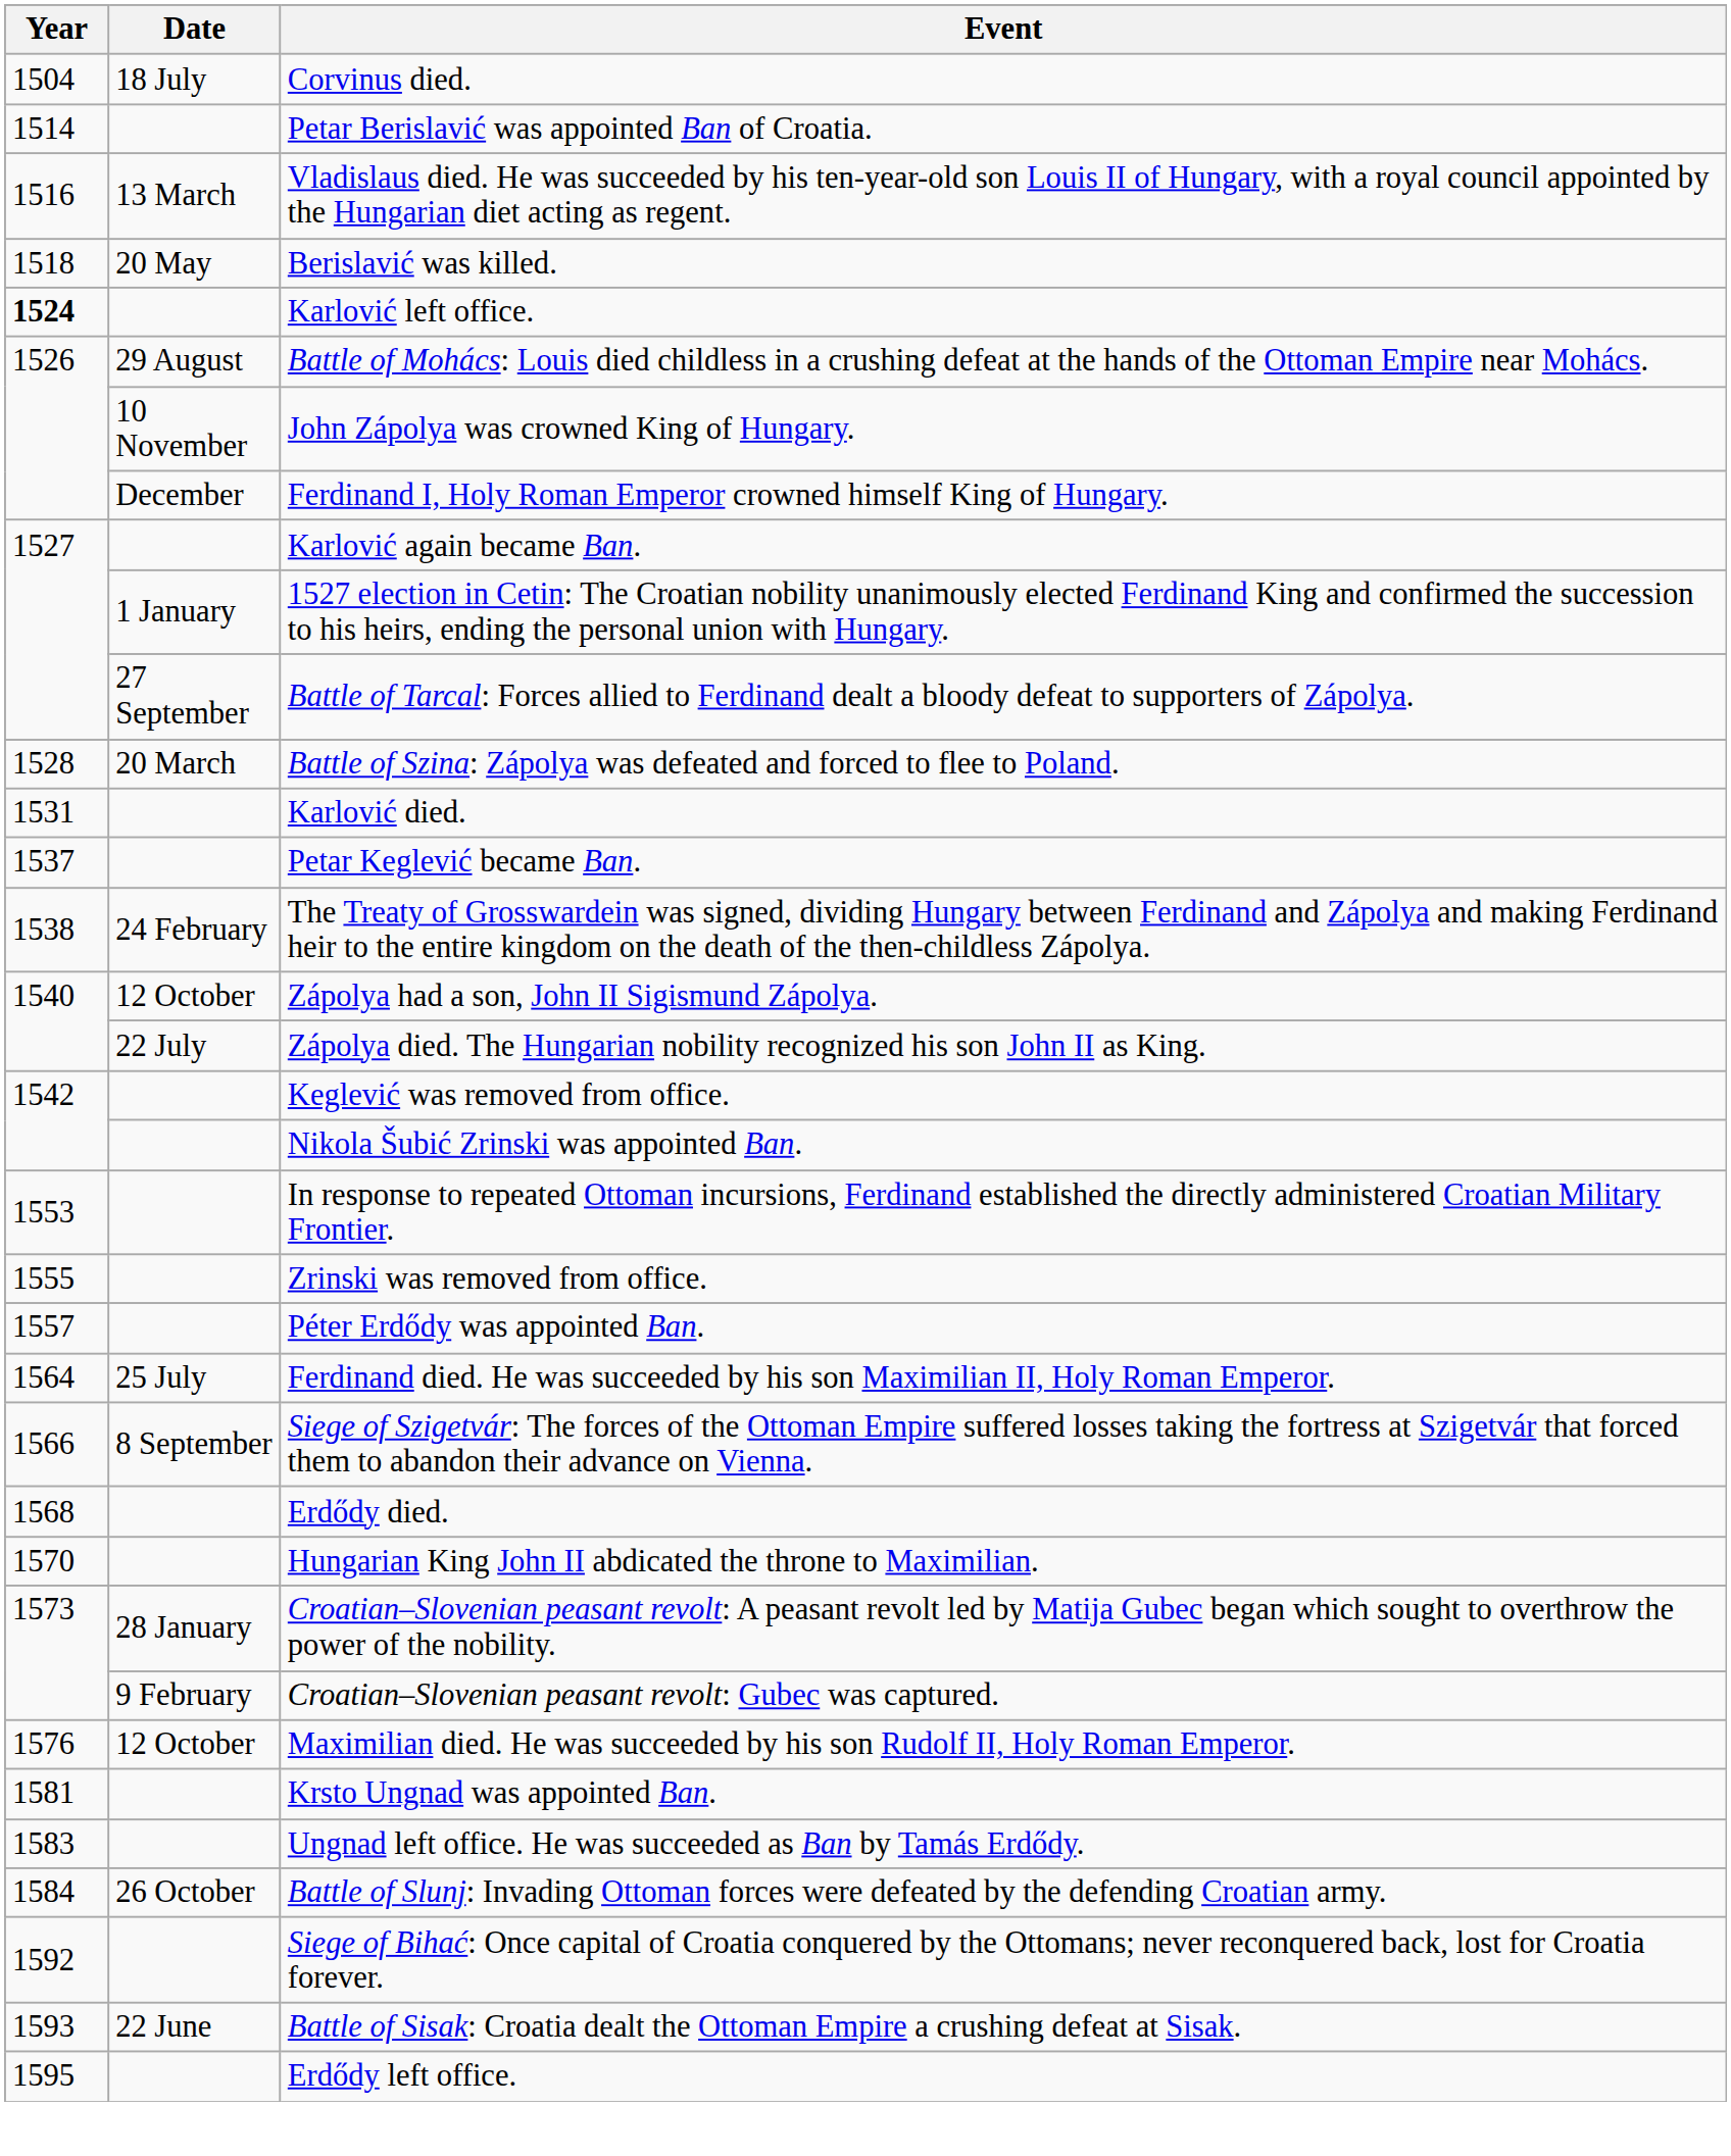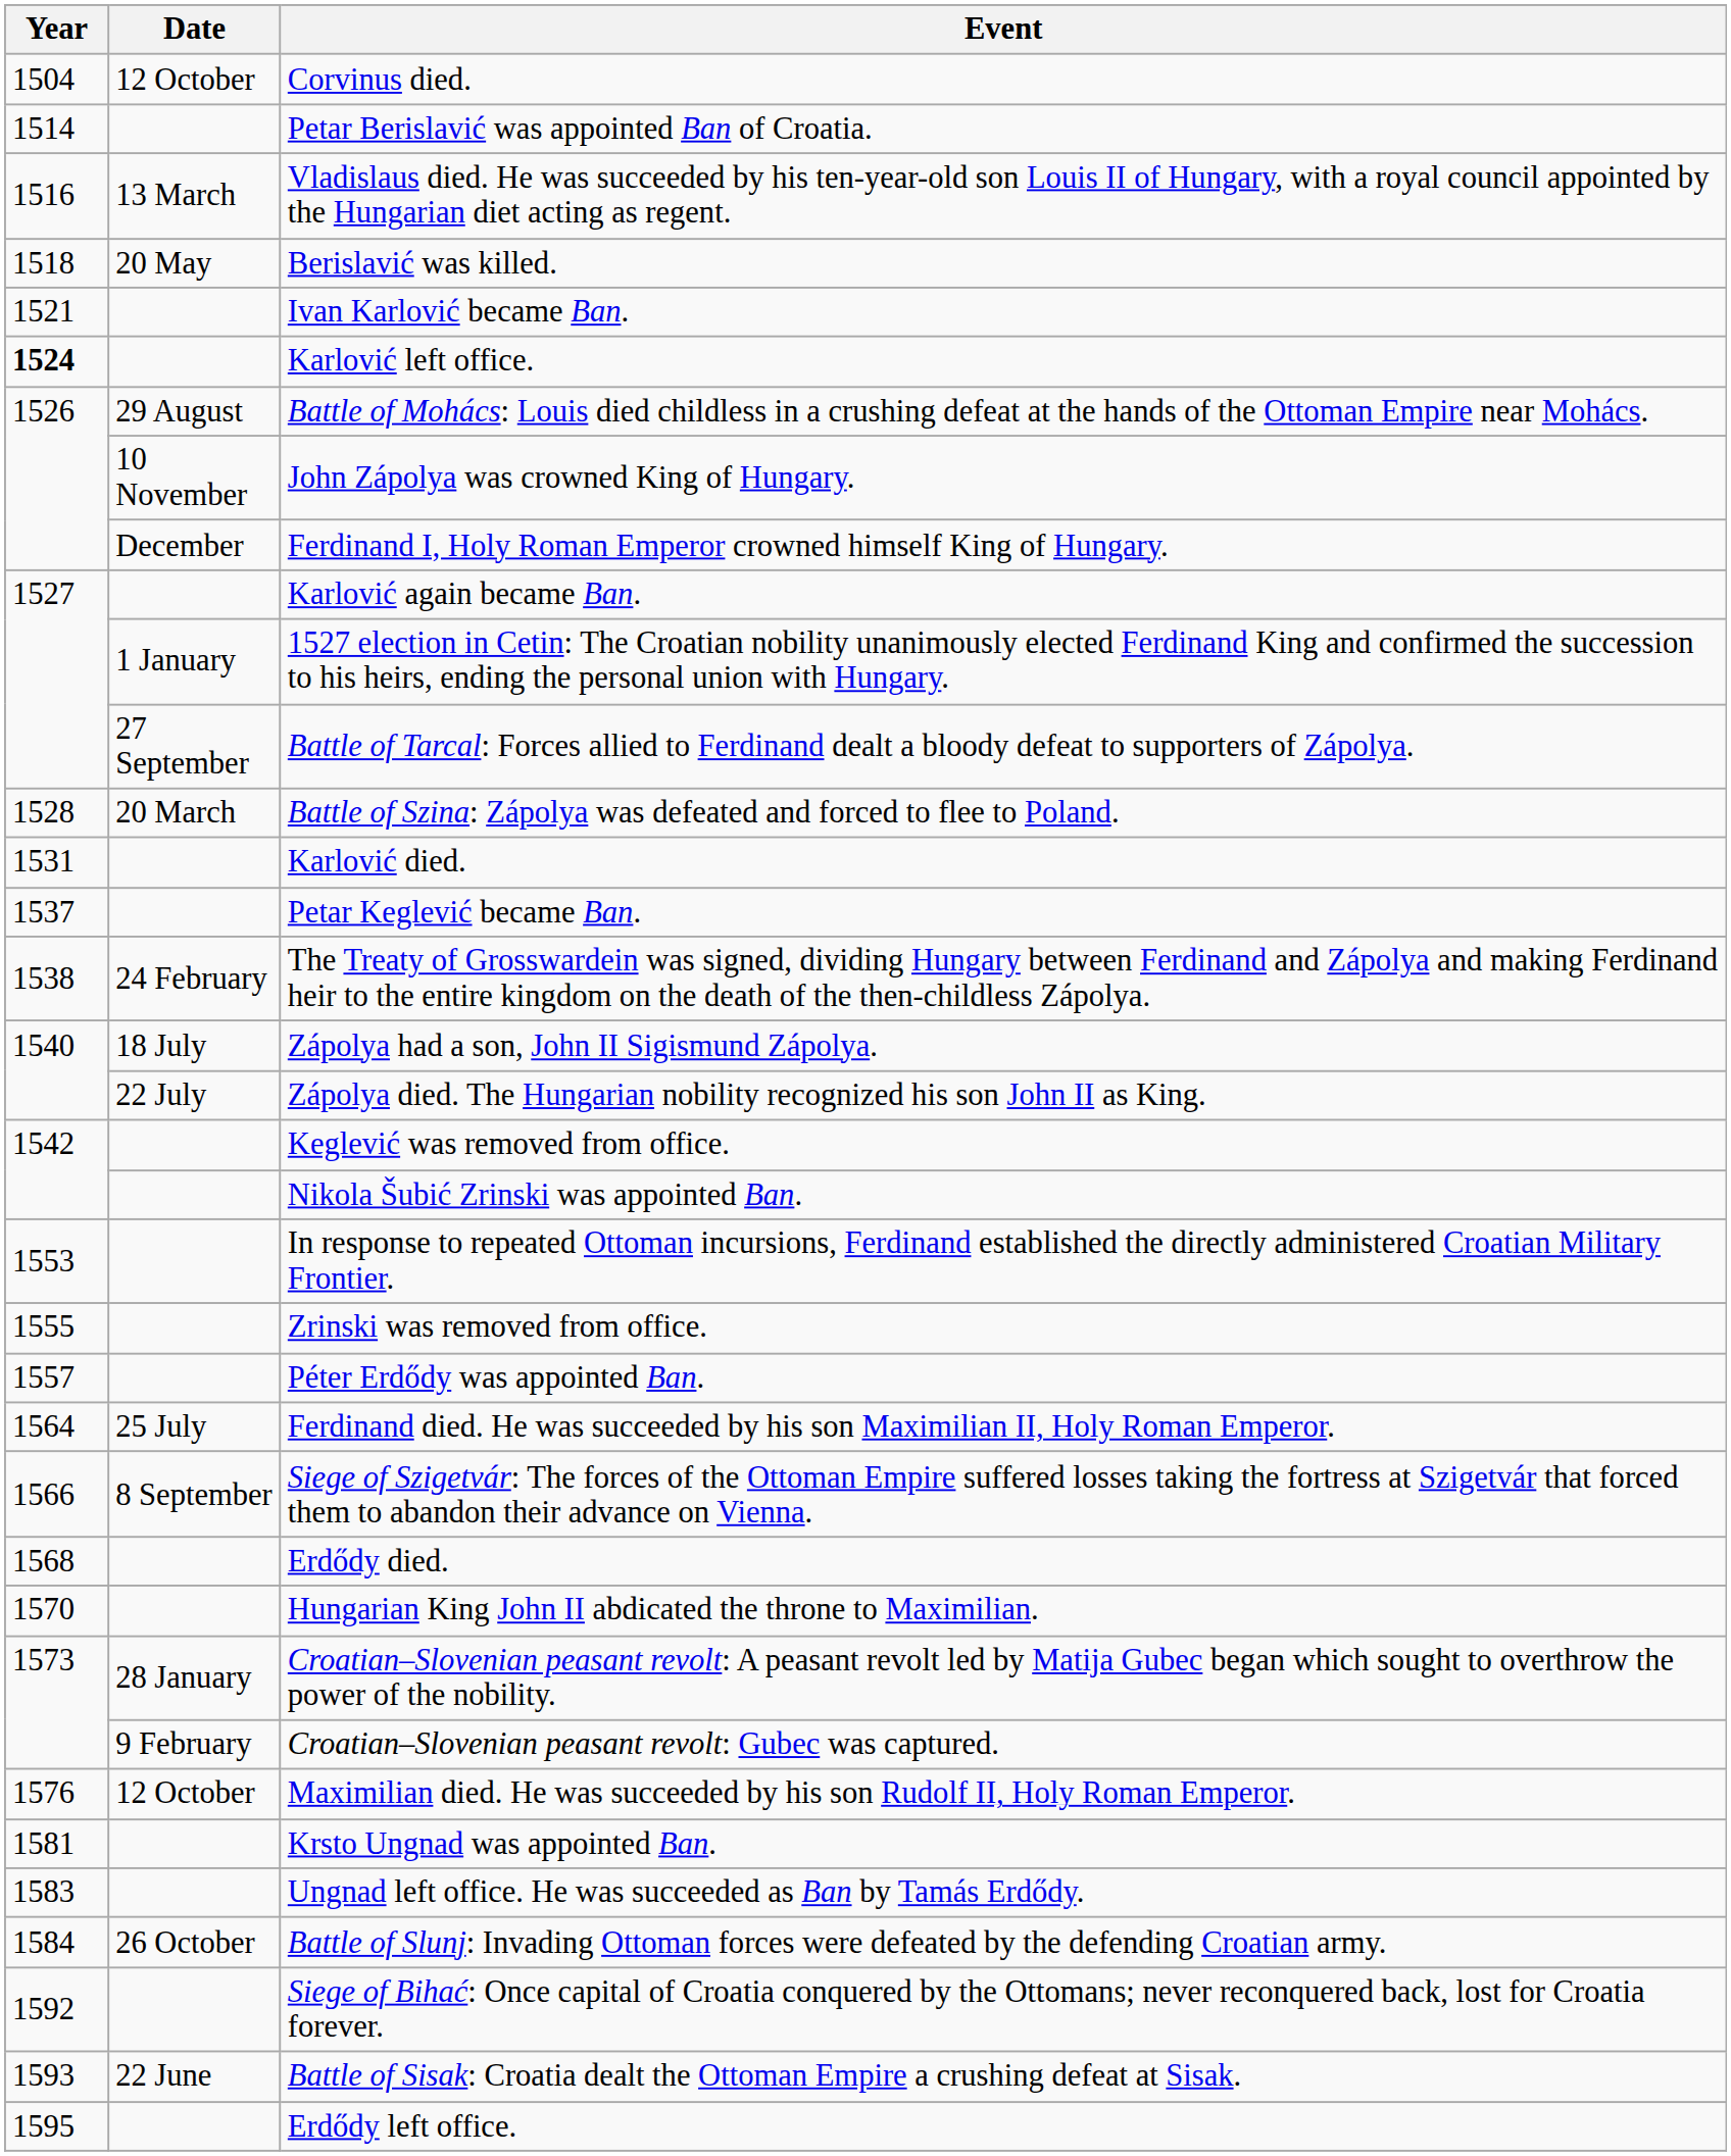 <table class="wikitable" width="100%">
 <tr>
 <th style="width:6%">Year</th>
 <th style="width:10%">Date</th>
 <th>Event</th>
 </tr>
 <tr>
 <td>1504</td>
-<td>18 July</td>
+<td>12 October</td>
 <td><a href='#'>Corvinus</a> died.</td>
 </tr>
 <tr>
 <td>1514</td>
 <td></td>
 <td><a href='#'>Petar Berislavić</a> was appointed <em><a href='#'>Ban</a></em> of Croatia.</td>
 </tr>
 <tr>
 <td>1516</td>
 <td>13 March</td>
 <td><a href='#'>Vladislaus</a> died.  He was succeeded by his ten-year-old son <a href='#'>Louis II of Hungary</a>, with a royal council appointed by the <a href='#'>Hungarian</a> diet acting as regent.</td>
 </tr>
 <tr>
 <td>1518</td>
 <td>20 May</td>
 <td><a href='#'>Berislavić</a> was killed.</td>
+</tr>
+<tr>
+<td>1521</td>
+<td></td>
+<td><a href='#'>Ivan Karlović</a> became <em><a href='#'>Ban</a></em>.</td>
 </tr>
 <tr>
 <td><strong>1524</strong></td>
 <td></td>
 <td><a href='#'>Karlović</a> left office.</td>
 </tr>
 <tr>
 <td rowspan="3" valign="top">1526</td>
 <td>29 August</td>
 <td><em><a href='#'>Battle of Mohács</a></em>: <a href='#'>Louis</a> died childless in a crushing defeat at the hands of the <a href='#'>Ottoman Empire</a> near <a href='#'>Mohács</a>.</td>
 </tr>
 <tr>
 <td>10 November</td>
 <td><a href='#'>John Zápolya</a> was crowned King of <a href='#'>Hungary</a>.</td>
 </tr>
 <tr>
 <td>December</td>
 <td><a href='#'>Ferdinand I, Holy Roman Emperor</a> crowned himself King of <a href='#'>Hungary</a>.</td>
 </tr>
 <tr>
 <td rowspan="3" valign="top">1527</td>
 <td></td>
 <td><a href='#'>Karlović</a> again became <em><a href='#'>Ban</a></em>.</td>
 </tr>
 <tr>
 <td>1 January</td>
 <td><a href='#'>1527 election in Cetin</a>: The Croatian nobility unanimously elected <a href='#'>Ferdinand</a> King and confirmed the succession to his heirs, ending the personal union with <a href='#'>Hungary</a>.</td>
 </tr>
 <tr>
 <td>27 September</td>
 <td><em><a href='#'>Battle of Tarcal</a></em>: Forces allied to <a href='#'>Ferdinand</a> dealt a bloody defeat to supporters of <a href='#'>Zápolya</a>.</td>
 </tr>
 <tr>
 <td>1528</td>
 <td>20 March</td>
 <td><em><a href='#'>Battle of Szina</a></em>: <a href='#'>Zápolya</a> was defeated and forced to flee to <a href='#'>Poland</a>.</td>
 </tr>
 <tr>
 <td>1531</td>
 <td></td>
 <td><a href='#'>Karlović</a> died.</td>
 </tr>
 <tr>
 <td>1537</td>
 <td></td>
 <td><a href='#'>Petar Keglević</a> became <em><a href='#'>Ban</a></em>.</td>
 </tr>
 <tr>
 <td>1538</td>
 <td>24 February</td>
 <td>The <a href='#'>Treaty of Grosswardein</a> was signed, dividing <a href='#'>Hungary</a> between <a href='#'>Ferdinand</a> and <a href='#'>Zápolya</a> and making Ferdinand heir to the entire kingdom on the death of the then-childless Zápolya.</td>
 </tr>
 <tr>
 <td rowspan="2" valign="top">1540</td>
-<td>12 October</td>
+<td>18 July</td>
 <td><a href='#'>Zápolya</a> had a son, <a href='#'>John II Sigismund Zápolya</a>.</td>
 </tr>
 <tr>
 <td>22 July</td>
 <td><a href='#'>Zápolya</a> died.  The <a href='#'>Hungarian</a> nobility recognized his son <a href='#'>John II</a> as King.</td>
 </tr>
 <tr>
 <td rowspan="2" valign="top">1542</td>
 <td></td>
 <td><a href='#'>Keglević</a> was removed from office.</td>
 </tr>
 <tr>
 <td></td>
 <td><a href='#'>Nikola Šubić Zrinski</a> was appointed <em><a href='#'>Ban</a></em>.</td>
 </tr>
 <tr>
 <td>1553</td>
 <td></td>
 <td>In response to repeated <a href='#'>Ottoman</a> incursions, <a href='#'>Ferdinand</a> established the directly administered <a href='#'>Croatian Military Frontier</a>.</td>
 </tr>
 <tr>
 <td>1555</td>
 <td></td>
 <td><a href='#'>Zrinski</a> was removed from office.</td>
 </tr>
 <tr>
 <td>1557</td>
 <td></td>
 <td><a href='#'>Péter Erdődy</a> was appointed <em><a href='#'>Ban</a></em>.</td>
 </tr>
 <tr>
 <td>1564</td>
 <td>25 July</td>
 <td><a href='#'>Ferdinand</a> died.  He was succeeded by his son <a href='#'>Maximilian II, Holy Roman Emperor</a>.</td>
 </tr>
 <tr>
 <td>1566</td>
 <td>8 September</td>
 <td><em><a href='#'>Siege of Szigetvár</a></em>: The forces of the <a href='#'>Ottoman Empire</a> suffered losses taking the fortress at <a href='#'>Szigetvár</a> that forced them to abandon their advance on <a href='#'>Vienna</a>.</td>
 </tr>
 <tr>
 <td>1568</td>
 <td></td>
 <td><a href='#'>Erdődy</a> died.</td>
 </tr>
 <tr>
 <td>1570</td>
 <td></td>
 <td><a href='#'>Hungarian</a> King <a href='#'>John II</a> abdicated the throne to <a href='#'>Maximilian</a>.</td>
 </tr>
 <tr>
 <td rowspan="2" valign="top">1573</td>
 <td>28 January</td>
 <td><em><a href='#'>Croatian–Slovenian peasant revolt</a></em>: A peasant revolt led by <a href='#'>Matija Gubec</a> began which sought to overthrow the power of the nobility.</td>
 </tr>
 <tr>
 <td>9 February</td>
 <td><em>Croatian–Slovenian peasant revolt</em>: <a href='#'>Gubec</a> was captured.</td>
 </tr>
 <tr>
 <td>1576</td>
 <td>12 October</td>
 <td><a href='#'>Maximilian</a> died.  He was succeeded by his son <a href='#'>Rudolf II, Holy Roman Emperor</a>.</td>
 </tr>
 <tr>
 <td>1581</td>
 <td></td>
 <td><a href='#'>Krsto Ungnad</a> was appointed <em><a href='#'>Ban</a></em>.</td>
 </tr>
 <tr>
 <td>1583</td>
 <td></td>
 <td><a href='#'>Ungnad</a> left office.  He was succeeded as <em><a href='#'>Ban</a></em> by <a href='#'>Tamás Erdődy</a>.</td>
 </tr>
 <tr>
 <td>1584</td>
 <td>26 October</td>
 <td><em><a href='#'>Battle of Slunj</a></em>: Invading <a href='#'>Ottoman</a> forces were defeated by the defending <a href='#'>Croatian</a> army.</td>
 </tr>
 <tr>
 <td>1592</td>
 <td></td>
 <td><em><a href='#'>Siege of Bihać</a></em>: Once capital of Croatia conquered by the Ottomans; never reconquered back, lost for Croatia forever.</td>
 </tr>
 <tr>
 <td>1593</td>
 <td>22 June</td>
 <td><em><a href='#'>Battle of Sisak</a></em>: Croatia dealt the <a href='#'>Ottoman Empire</a> a crushing defeat at <a href='#'>Sisak</a>.</td>
 </tr>
 <tr>
 <td>1595</td>
 <td></td>
 <td><a href='#'>Erdődy</a> left office.</td>
 </tr>
 </table>
